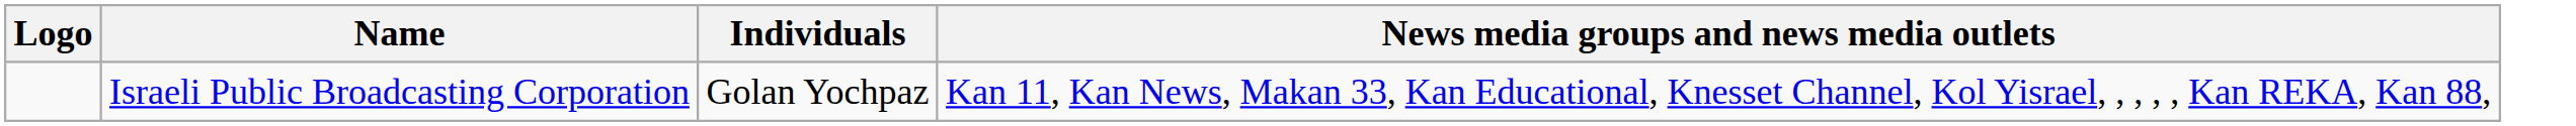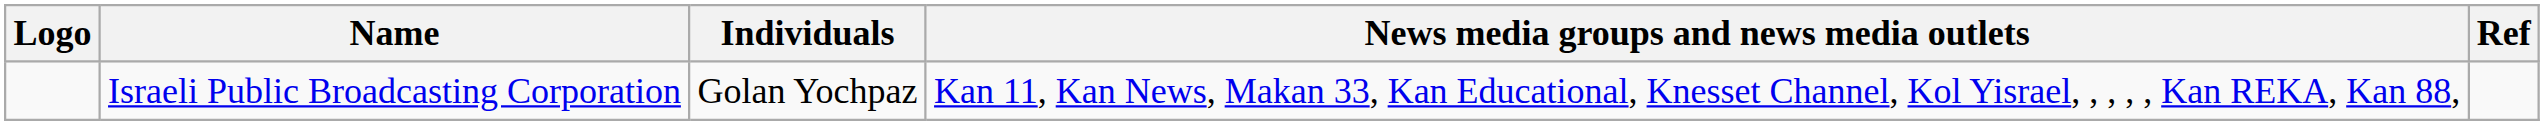 <table class="wikitable">
 <tr>
 <th>Logo</th>
 <th>Name</th>
 <th>Individuals</th>
 <th>News media groups and news media outlets</th>
+<th>Ref</th>
 </tr>
 <tr>
 <td></td>
 <td><a href='#'>Israeli Public Broadcasting Corporation</a></td>
 <td>Golan Yochpaz</td>
 <td><a href='#'>Kan 11</a>, <a href='#'>Kan News</a>, <a href='#'>Makan 33</a>, <a href='#'>Kan Educational</a>, <a href='#'>Knesset Channel</a>, <a href='#'>Kol Yisrael</a>, ,  , , , <a href='#'>Kan REKA</a>, <a href='#'>Kan 88</a>, </td>
+<td></td>
 </tr>
 </table>
